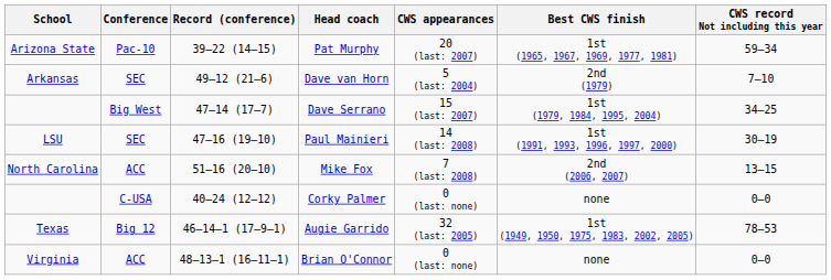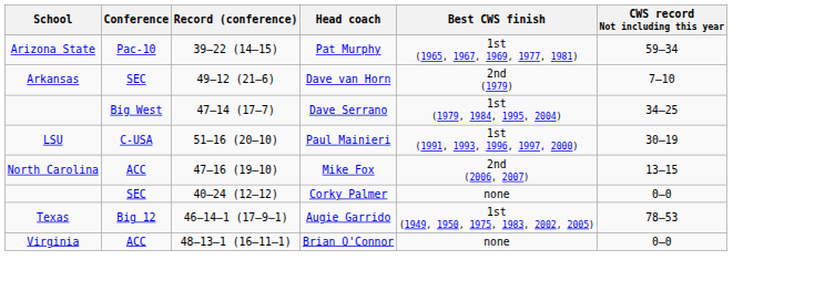 <table class="wikitable">
 <tr style="text-align:center; background:#f2f2f2;">
 <th>School</th>
 <th>Conference</th>
 <th>Record (conference)</th>
 <th>Head coach</th>
-<th>CWS appearances</th>
 <th>Best CWS finish</th>
 <th>CWS record<br><small>Not including this year</small></th>
 </tr>
 <tr align=center>
 <td><a href='#'>Arizona State</a></td>
 <td><a href='#'>Pac-10</a></td>
 <td>39–22 (14–15)</td>
 <td><a href='#'>Pat Murphy</a></td>
-<td>20 <br><small>(last: <a href='#'>2007</a>)</small></td>
 <td>1st <br><small> (<a href='#'>1965</a>, <a href='#'>1967</a>, <a href='#'>1969</a>, <a href='#'>1977</a>, <a href='#'>1981</a>)</small></td>
 <td>59–34</td>
 </tr>
 <tr align=center>
 <td><a href='#'>Arkansas</a></td>
 <td><a href='#'>SEC</a></td>
 <td>49–12 (21–6)</td>
 <td><a href='#'>Dave van Horn</a></td>
-<td>5<br><small>(last: <a href='#'>2004</a>)</small></td>
 <td>2nd<br><small>(<a href='#'>1979</a>)</small></td>
 <td>7–10</td>
 </tr>
 <tr align=center>
 <td></td>
 <td><a href='#'>Big West</a></td>
 <td>47–14 (17–7)</td>
 <td><a href='#'>Dave Serrano</a></td>
-<td>15<br><small>(last: <a href='#'>2007</a>)</small></td>
 <td>1st<br><small>(<a href='#'>1979</a>, <a href='#'>1984</a>, <a href='#'>1995</a>, <a href='#'>2004</a>)</small></td>
 <td>34–25</td>
 </tr>
 <tr align=center>
 <td><a href='#'>LSU</a></td>
-<td><a href='#'>SEC</a></td>
-<td>47–16 (19–10)</td>
+<td><a href='#'>C-USA</a></td>
+<td>51–16 (20–10)</td>
 <td><a href='#'>Paul Mainieri</a></td>
-<td>14<br><small>(last: <a href='#'>2008</a>)</small></td>
 <td>1st<br><small>(<a href='#'>1991</a>, <a href='#'>1993</a>, <a href='#'>1996</a>, <a href='#'>1997</a>, <a href='#'>2000</a>)</small></td>
 <td>30–19</td>
 </tr>
 <tr align=center>
 <td><a href='#'>North Carolina</a></td>
 <td><a href='#'>ACC</a></td>
-<td>51–16 (20–10)</td>
+<td>47–16 (19–10)</td>
 <td><a href='#'>Mike Fox</a></td>
-<td>7<br><small>(last: <a href='#'>2008</a>)</small></td>
 <td>2nd<br><small>(<a href='#'>2006</a>, <a href='#'>2007</a>)</small></td>
 <td>13–15</td>
 </tr>
 <tr align=center>
 <td></td>
-<td><a href='#'>C-USA</a></td>
+<td><a href='#'>SEC</a></td>
 <td>40–24 (12–12)</td>
 <td><a href='#'>Corky Palmer</a></td>
-<td>0<br><small>(last: none)</small></td>
 <td>none</td>
 <td>0–0</td>
 </tr>
 <tr align=center>
 <td><a href='#'>Texas</a></td>
 <td><a href='#'>Big 12</a></td>
 <td>46–14–1 (17–9–1)</td>
 <td><a href='#'>Augie Garrido</a></td>
-<td>32<br><small>(last: <a href='#'>2005</a>)</small></td>
 <td>1st<br><small>(<a href='#'>1949</a>, <a href='#'>1950</a>, <a href='#'>1975</a>, <a href='#'>1983</a>, <a href='#'>2002</a>, <a href='#'>2005</a>)</small></td>
 <td>78–53</td>
 </tr>
 <tr align=center>
 <td><a href='#'>Virginia</a></td>
 <td><a href='#'>ACC</a></td>
 <td>48–13–1 (16–11–1)</td>
 <td><a href='#'>Brian O'Connor</a></td>
-<td>0<br><small>(last: none)</small></td>
 <td>none</td>
 <td>0–0</td>
 </tr>
 </table>
